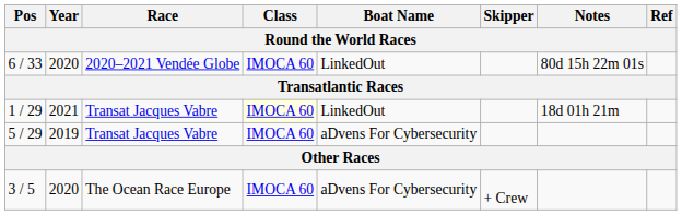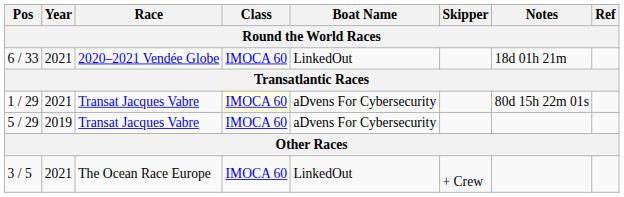 <table class="wikitable sortable">
 <tr>
 <th>Pos</th>
 <th>Year</th>
 <th>Race</th>
 <th>Class</th>
 <th>Boat Name</th>
 <th>Skipper</th>
 <th>Notes</th>
 <th>Ref</th>
 </tr>
 <tr>
 <th colspan = 8><strong>Round the World Races</strong></th>
 </tr>
 <tr>
 <td>6 / 33</td>
-<td>2020</td>
+<td>2021</td>
 <td><a href='#'>2020–2021 Vendée Globe</a></td>
 <td><a href='#'>IMOCA 60</a></td>
 <td>LinkedOut</td>
 <td></td>
-<td>80d 15h 22m 01s</td>
+<td>18d 01h 21m</td>
 <td></td>
 </tr>
 <tr>
 <th colspan = 8><strong>Transatlantic Races</strong></th>
 </tr>
 <tr>
 <td>1 / 29</td>
 <td>2021</td>
 <td><a href='#'>Transat Jacques Vabre</a></td>
 <td style="background: lightyellow;"><a href='#'>IMOCA 60</a></td>
-<td>LinkedOut</td>
+<td>aDvens For Cybersecurity</td>
 <td> <br> </td>
-<td>18d 01h 21m</td>
+<td>80d 15h 22m 01s</td>
 <td></td>
 </tr>
 <tr>
 <td>5 / 29</td>
 <td>2019</td>
 <td><a href='#'>Transat Jacques Vabre</a></td>
 <td><a href='#'>IMOCA 60</a></td>
 <td>aDvens For Cybersecurity</td>
 <td> <br> </td>
 <td></td>
 <td></td>
 </tr>
 <tr>
 <th colspan = 8><strong>Other Races</strong></th>
 </tr>
 <tr>
 <td>3 / 5</td>
-<td>2020</td>
+<td>2021</td>
 <td>The Ocean Race Europe</td>
 <td><a href='#'>IMOCA 60</a></td>
-<td>aDvens For Cybersecurity</td>
+<td>LinkedOut</td>
 <td> <br> + Crew</td>
 <td></td>
 <td></td>
 </tr>
 </table>
